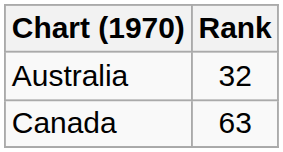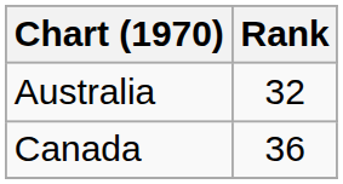 <table class="wikitable">
 <tr>
 <th>Chart (1970)</th>
 <th style="text-align:center;">Rank</th>
 </tr>
 <tr>
 <td>Australia </td>
 <td style="text-align:center;">32</td>
 </tr>
 <tr>
 <td>Canada </td>
-<td style="text-align:center;">63</td>
+<td style="text-align:center;">36</td>
 </tr>
 <tr>
 </tr>
 </table>
